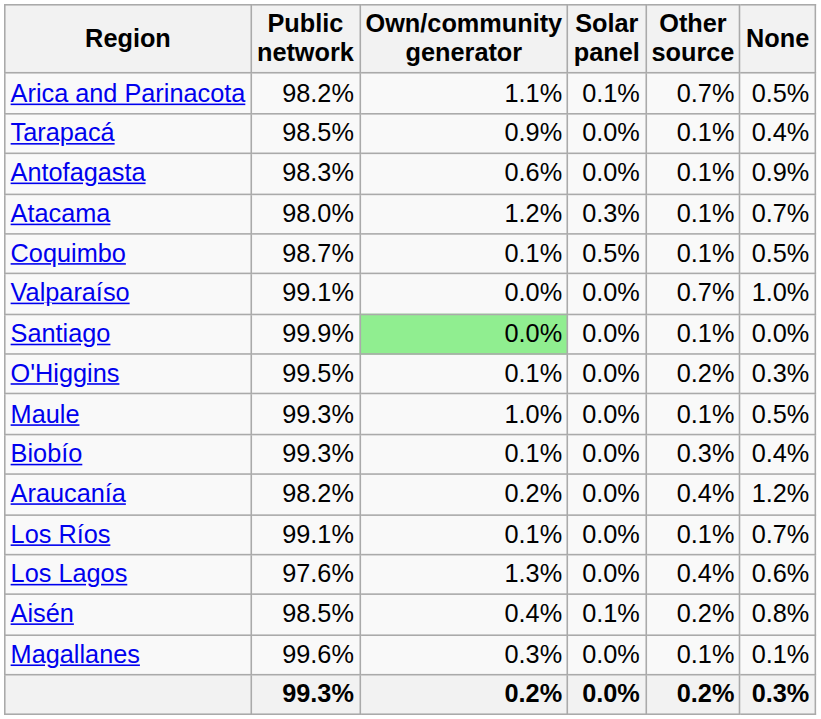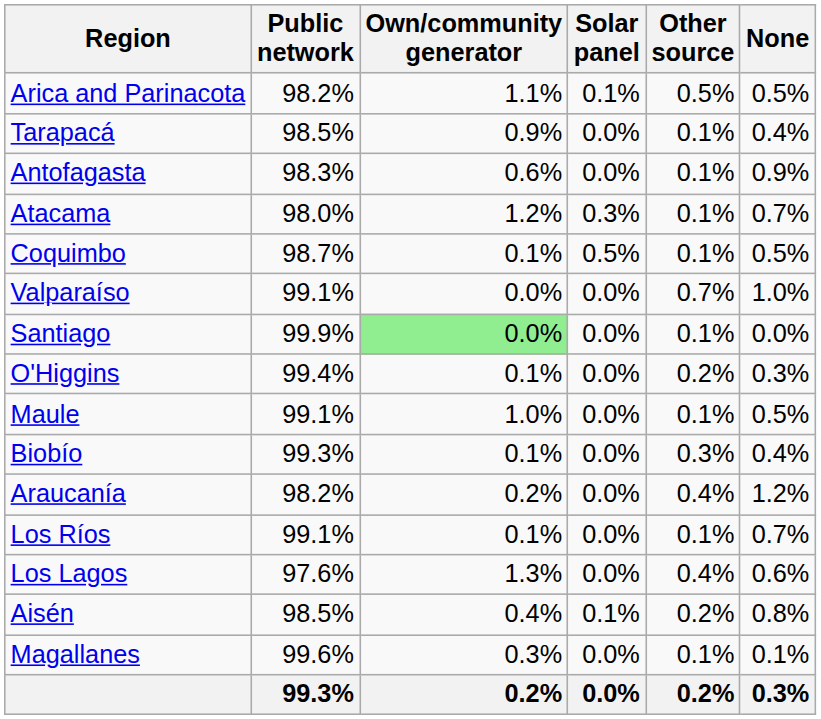 <table class="wikitable sortable" style="text-align:right">
 <tr>
 <th>Region</th>
 <th>Public<br>network</th>
 <th>Own/community<br>generator</th>
 <th>Solar<br>panel</th>
 <th>Other<br>source</th>
 <th>None</th>
 </tr>
 <tr>
 <td align="left"><a href='#'>Arica and Parinacota</a></td>
 <td>98.2%</td>
 <td>1.1%</td>
 <td>0.1%</td>
-<td>0.7%</td>
+<td>0.5%</td>
 <td>0.5%</td>
 </tr>
 <tr>
 <td align="left"><a href='#'>Tarapacá</a></td>
 <td>98.5%</td>
 <td>0.9%</td>
 <td>0.0%</td>
 <td>0.1%</td>
 <td>0.4%</td>
 </tr>
 <tr>
 <td align="left"><a href='#'>Antofagasta</a></td>
 <td>98.3%</td>
 <td>0.6%</td>
 <td>0.0%</td>
 <td>0.1%</td>
 <td>0.9%</td>
 </tr>
 <tr>
 <td align="left"><a href='#'>Atacama</a></td>
 <td>98.0%</td>
 <td>1.2%</td>
 <td>0.3%</td>
 <td>0.1%</td>
 <td>0.7%</td>
 </tr>
 <tr>
 <td align="left"><a href='#'>Coquimbo</a></td>
 <td>98.7%</td>
 <td>0.1%</td>
 <td>0.5%</td>
 <td>0.1%</td>
 <td>0.5%</td>
 </tr>
 <tr>
 <td align="left"><a href='#'>Valparaíso</a></td>
 <td>99.1%</td>
 <td>0.0%</td>
 <td>0.0%</td>
 <td>0.7%</td>
 <td>1.0%</td>
 </tr>
 <tr>
 <td align="left"><a href='#'>Santiago</a></td>
 <td>99.9%</td>
 <td style="background: lightgreen;">0.0%</td>
 <td>0.0%</td>
 <td>0.1%</td>
 <td>0.0%</td>
 </tr>
 <tr>
 <td align="left"><a href='#'>O'Higgins</a></td>
-<td>99.5%</td>
+<td>99.4%</td>
 <td>0.1%</td>
 <td>0.0%</td>
 <td>0.2%</td>
 <td>0.3%</td>
 </tr>
 <tr>
 <td align="left"><a href='#'>Maule</a></td>
-<td>99.3%</td>
+<td>99.1%</td>
 <td>1.0%</td>
 <td>0.0%</td>
 <td>0.1%</td>
 <td>0.5%</td>
 </tr>
 <tr>
 <td align="left"><a href='#'>Biobío</a></td>
 <td>99.3%</td>
 <td>0.1%</td>
 <td>0.0%</td>
 <td>0.3%</td>
 <td>0.4%</td>
 </tr>
 <tr>
 <td align="left"><a href='#'>Araucanía</a></td>
 <td>98.2%</td>
 <td>0.2%</td>
 <td>0.0%</td>
 <td>0.4%</td>
 <td>1.2%</td>
 </tr>
 <tr>
 <td align="left"><a href='#'>Los Ríos</a></td>
 <td>99.1%</td>
 <td>0.1%</td>
 <td>0.0%</td>
 <td>0.1%</td>
 <td>0.7%</td>
 </tr>
 <tr>
 <td align="left"><a href='#'>Los Lagos</a></td>
 <td>97.6%</td>
 <td>1.3%</td>
 <td>0.0%</td>
 <td>0.4%</td>
 <td>0.6%</td>
 </tr>
 <tr>
 <td align="left"><a href='#'>Aisén</a></td>
 <td>98.5%</td>
 <td>0.4%</td>
 <td>0.1%</td>
 <td>0.2%</td>
 <td>0.8%</td>
 </tr>
 <tr>
 <td align="left"><a href='#'>Magallanes</a></td>
 <td>99.6%</td>
 <td>0.3%</td>
 <td>0.0%</td>
 <td>0.1%</td>
 <td>0.1%</td>
 </tr>
 <tr style="background-color: #f2f2f2">
 <td align="left"><strong></strong></td>
 <td><strong>99.3%</strong></td>
 <td><strong>0.2%</strong></td>
 <td><strong>0.0%</strong></td>
 <td><strong>0.2%</strong></td>
 <td><strong>0.3%</strong></td>
 </tr>
 </table>
